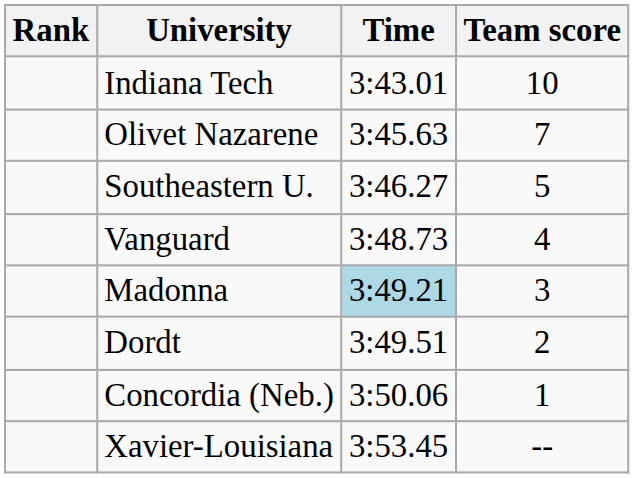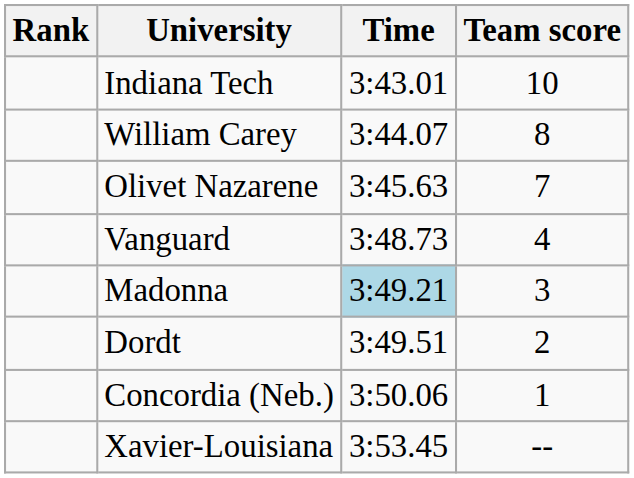 <table class="wikitable sortable" style="text-align:center">
 <tr>
 <th>Rank</th>
 <th>University</th>
 <th>Time</th>
 <th>Team score</th>
 </tr>
 <tr>
 <td></td>
 <td align=left>Indiana Tech</td>
 <td>3:43.01</td>
 <td>10</td>
 </tr>
 <tr>
 <td></td>
+<td align=left>William Carey</td>
+<td>3:44.07</td>
+<td>8</td>
+</tr>
+<tr>
+<td></td>
 <td align=left>Olivet Nazarene</td>
 <td>3:45.63</td>
 <td>7</td>
-</tr>
-<tr>
-<td></td>
-<td align=left>Southeastern U.</td>
-<td>3:46.27</td>
-<td>5</td>
 </tr>
 <tr>
 <td></td>
 <td align=left>Vanguard</td>
 <td>3:48.73</td>
 <td>4</td>
 </tr>
 <tr>
 <td></td>
 <td align=left>Madonna</td>
 <td style="background: lightblue;">3:49.21</td>
 <td>3</td>
 </tr>
 <tr>
 <td></td>
 <td align=left>Dordt</td>
 <td>3:49.51</td>
 <td>2</td>
 </tr>
 <tr>
 <td></td>
 <td align=left>Concordia (Neb.)</td>
 <td>3:50.06</td>
 <td>1</td>
 </tr>
 <tr>
 <td></td>
 <td align=left>Xavier-Louisiana</td>
 <td>3:53.45</td>
 <td>--</td>
 </tr>
 </table>
